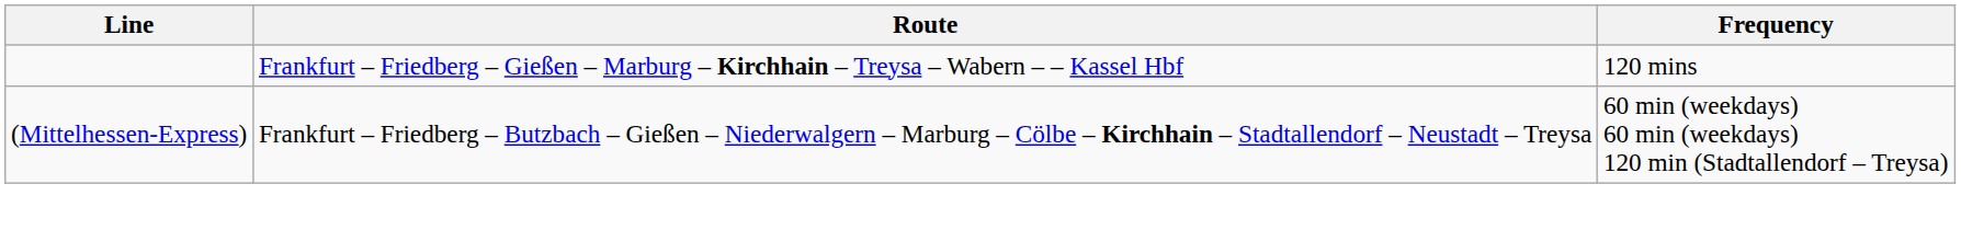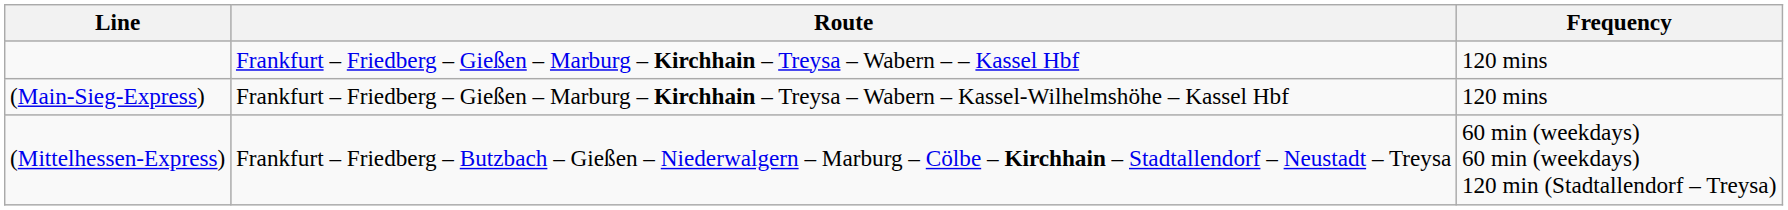 <table class="wikitable">
 <tr class="hintergrundfarbe5">
 <th>Line</th>
 <th>Route</th>
 <th>Frequency</th>
 </tr>
 <tr>
 <td></td>
 <td><a href='#'>Frankfurt</a> – <a href='#'>Friedberg</a> – <a href='#'>Gießen</a> – <a href='#'>Marburg</a> – <strong>Kirchhain</strong> – <a href='#'>Treysa</a> – Wabern –  – <a href='#'>Kassel Hbf</a></td>
 <td>120 mins</td>
 </tr>
 <tr>
+<td> (<a href='#'>Main-Sieg-Express</a>)</td>
+<td>Frankfurt – Friedberg – Gießen – Marburg – <strong>Kirchhain</strong> – Treysa – Wabern – Kassel-Wilhelmshöhe – Kassel Hbf</td>
+<td>120 mins</td>
+</tr>
+<tr>
 <td> (<a href='#'>Mittelhessen-Express</a>)</td>
 <td>Frankfurt – Friedberg – <a href='#'>Butzbach</a> – Gießen – <a href='#'>Niederwalgern</a> – Marburg – <a href='#'>Cölbe</a> – <strong>Kirchhain</strong> – <a href='#'>Stadtallendorf</a> – <a href='#'>Neustadt</a> – Treysa</td>
 <td>60 min (weekdays)<br>60 min (weekdays)<br>120 min (Stadtallendorf – Treysa)</td>
 </tr>
 </table>
